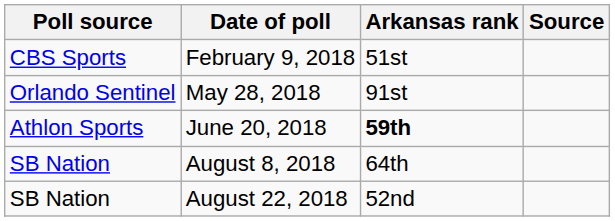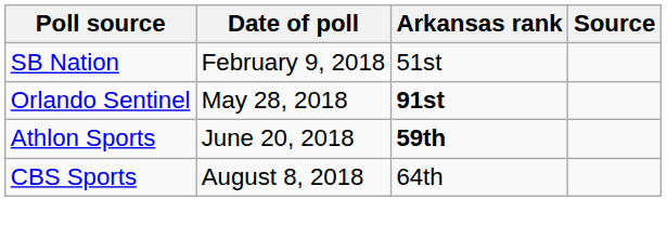 <table class="wikitable">
 <tr>
 <th>Poll source</th>
 <th>Date of poll</th>
 <th>Arkansas rank</th>
 <th>Source</th>
 </tr>
 <tr>
-<td><a href='#'>CBS Sports</a></td>
+<td><a href='#'>SB Nation</a></td>
 <td>February 9, 2018</td>
 <td>51st</td>
 <td></td>
 </tr>
 <tr>
 <td><a href='#'>Orlando Sentinel</a></td>
 <td>May 28, 2018</td>
-<td>91st</td>
+<td><strong>91st</strong></td>
 <td></td>
 </tr>
 <tr>
 <td><a href='#'>Athlon Sports</a></td>
 <td>June 20, 2018</td>
 <td><strong>59th</strong></td>
 <td></td>
 </tr>
 <tr>
-<td><a href='#'>SB Nation</a></td>
+<td><a href='#'>CBS Sports</a></td>
 <td>August 8, 2018</td>
 <td>64th</td>
 <td></td>
 </tr>
-<tr>
-<td>SB Nation</td>
-<td>August 22, 2018</td>
-<td>52nd</td>
-<td></td>
-</tr>
 </table>
